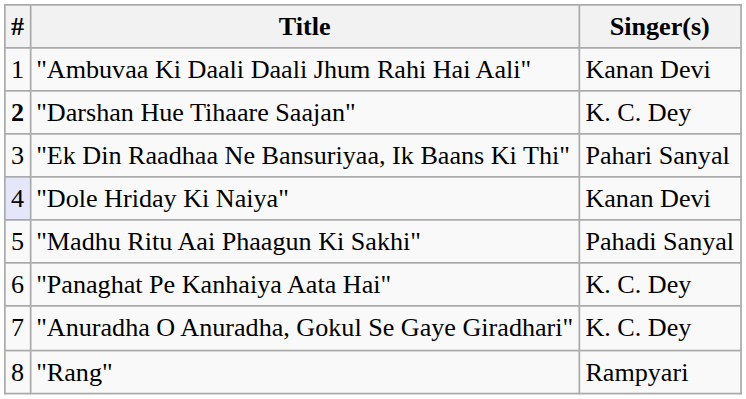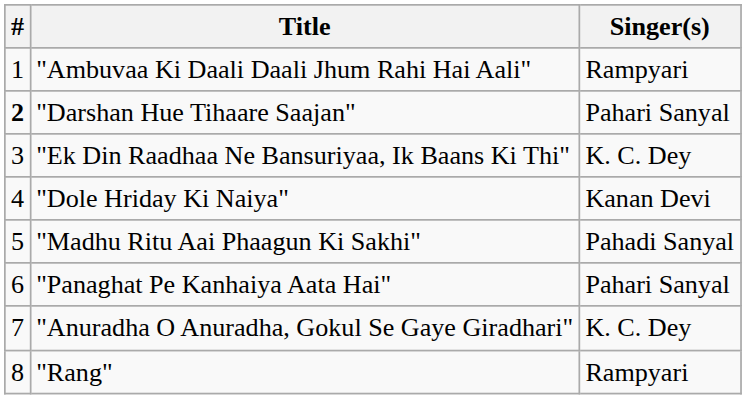 <table class="wikitable" style="font-size:95%;">
 <tr>
 <th>#</th>
 <th>Title</th>
 <th>Singer(s)</th>
 </tr>
 <tr>
 <td>1</td>
 <td>"Ambuvaa Ki Daali Daali Jhum Rahi Hai Aali"</td>
-<td>Kanan Devi</td>
+<td>Rampyari</td>
 </tr>
 <tr>
 <td><strong>2</strong></td>
 <td>"Darshan Hue Tihaare Saajan"</td>
-<td>K. C. Dey</td>
+<td>Pahari Sanyal</td>
 </tr>
 <tr>
 <td>3</td>
 <td>"Ek Din Raadhaa Ne Bansuriyaa, Ik Baans Ki Thi"</td>
-<td>Pahari Sanyal</td>
+<td>K. C. Dey</td>
 </tr>
 <tr>
-<td style="background: lavender;">4</td>
+<td>4</td>
 <td>"Dole Hriday Ki Naiya"</td>
 <td>Kanan Devi</td>
 </tr>
 <tr>
 <td>5</td>
 <td>"Madhu Ritu Aai Phaagun Ki Sakhi"</td>
 <td>Pahadi Sanyal</td>
 </tr>
 <tr>
 <td>6</td>
 <td>"Panaghat Pe Kanhaiya Aata Hai"</td>
-<td>K. C. Dey</td>
+<td>Pahari Sanyal</td>
 </tr>
 <tr>
 <td>7</td>
 <td>"Anuradha O Anuradha, Gokul Se Gaye Giradhari"</td>
 <td>K. C. Dey</td>
 </tr>
 <tr>
 <td>8</td>
 <td>"Rang"</td>
 <td>Rampyari</td>
 </tr>
 </table>
